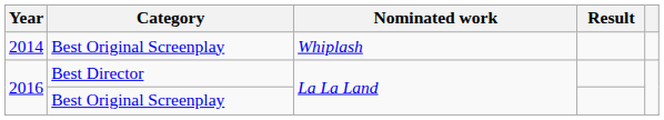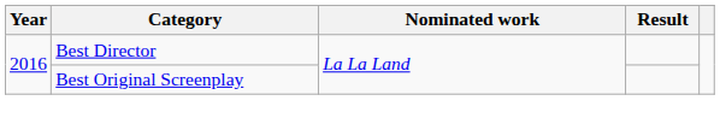 <table class=wikitable>
 <tr>
 <th scope="col" style="width:1em;">Year</th>
 <th scope="col" style="width:33em;">Category</th>
 <th scope="col" style="width:39em;">Nominated work</th>
 <th scope="col" style="width:5em;">Result</th>
 <th scope="col" style="width:1em;"></th>
-</tr>
-<tr>
-<td><a href='#'>2014</a></td>
-<td><a href='#'>Best Original Screenplay</a></td>
-<td><em><a href='#'>Whiplash</a></em></td>
-<td></td>
-<td></td>
 </tr>
 <tr>
 <td rowspan="2"><a href='#'>2016</a></td>
 <td><a href='#'>Best Director</a></td>
 <td rowspan="2"><em><a href='#'>La La Land</a></em></td>
 <td></td>
 <td rowspan="2"></td>
 </tr>
 <tr>
 <td><a href='#'>Best Original Screenplay</a></td>
 <td></td>
 </tr>
 </table>
